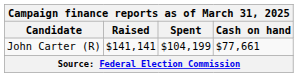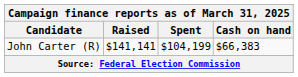 <table class="wikitable sortable">
 <tr>
 <th colspan=4>Campaign finance reports as of March 31, 2025</th>
 </tr>
 <tr style="text-align:center;">
 <th>Candidate</th>
 <th>Raised</th>
 <th>Spent</th>
 <th>Cash on hand</th>
 </tr>
 <tr>
 <td>John Carter (R)</td>
 <td>$141,141</td>
 <td>$104,199</td>
-<td>$77,661</td>
+<td>$66,383</td>
 </tr>
 <tr>
 <th colspan="4"><small>Source: <a href='#'>Federal Election Commission</a></small></th>
 </tr>
 </table>
